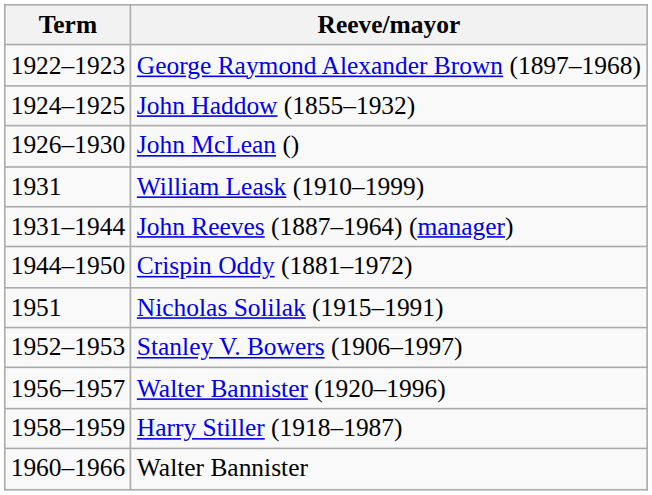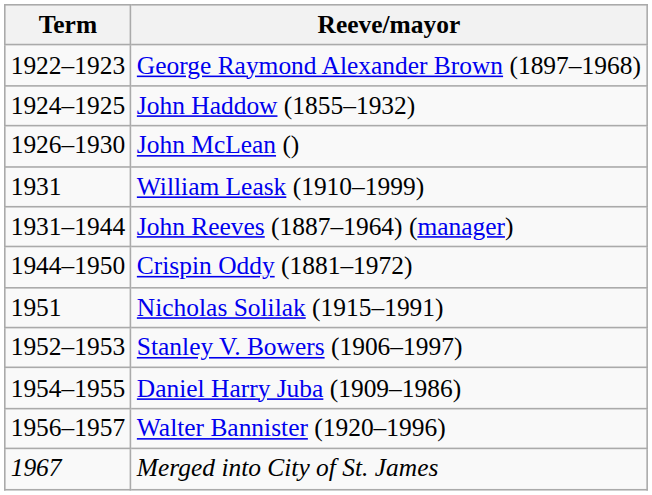 <table class="wikitable">
 <tr>
 <th>Term</th>
 <th>Reeve/mayor</th>
 </tr>
 <tr>
 <td>1922–1923</td>
 <td><a href='#'>George Raymond Alexander Brown</a> (1897–1968)</td>
 </tr>
 <tr>
 <td>1924–1925</td>
 <td><a href='#'>John Haddow</a> (1855–1932)</td>
 </tr>
 <tr>
 <td>1926–1930</td>
 <td><a href='#'>John McLean</a> ()</td>
 </tr>
 <tr>
 <td>1931</td>
 <td><a href='#'>William Leask</a> (1910–1999)</td>
 </tr>
 <tr>
 <td>1931–1944</td>
 <td><a href='#'>John Reeves</a> (1887–1964) (<a href='#'>manager</a>)</td>
 </tr>
 <tr>
 <td>1944–1950</td>
 <td><a href='#'>Crispin Oddy</a> (1881–1972)</td>
 </tr>
 <tr>
 <td>1951</td>
 <td><a href='#'>Nicholas Solilak</a> (1915–1991)</td>
 </tr>
 <tr>
 <td>1952–1953</td>
 <td><a href='#'>Stanley V. Bowers</a> (1906–1997)</td>
 </tr>
 <tr>
+<td>1954–1955</td>
+<td><a href='#'>Daniel Harry Juba</a> (1909–1986)</td>
+</tr>
+<tr>
 <td>1956–1957</td>
 <td><a href='#'>Walter Bannister</a> (1920–1996)</td>
 </tr>
 <tr>
-<td>1958–1959</td>
-<td><a href='#'>Harry Stiller</a> (1918–1987)</td>
-</tr>
-<tr>
-<td>1960–1966</td>
-<td>Walter Bannister</td>
+<td><em>1967</em></td>
+<td><em>Merged into City of St. James</em></td>
 </tr>
 </table>
